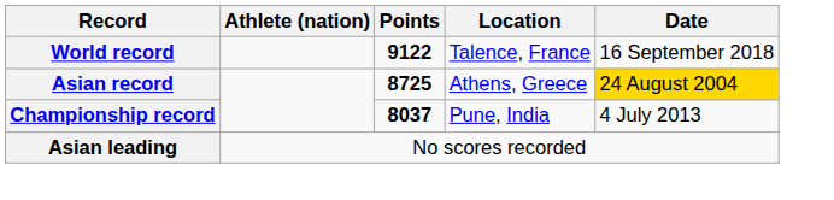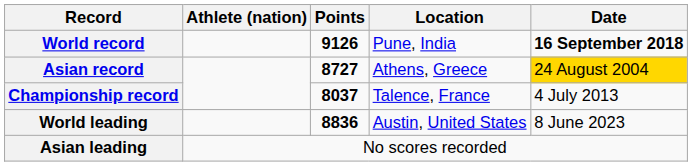 <table class="wikitable">
 <tr>
 <th scope="col">Record</th>
 <th scope="col">Athlete (nation)</th>
 <th scope="col">Points</th>
 <th scope="col">Location</th>
 <th scope="col">Date</th>
 </tr>
 <tr>
 <th scope="row"><a href='#'>World record</a></th>
 <td></td>
-<td align="center"><strong>9122</strong></td>
-<td><a href='#'>Talence</a>, <a href='#'>France</a></td>
-<td>16 September 2018</td>
+<td align="center"><strong>9126</strong></td>
+<td><a href='#'>Pune</a>, <a href='#'>India</a></td>
+<td><strong>16 September 2018</strong></td>
 </tr>
 <tr>
 <th scope="row"><a href='#'>Asian record</a></th>
 <td rowspan="2"></td>
-<td align="center"><strong>8725</strong></td>
+<td align="center"><strong>8727</strong></td>
 <td><a href='#'>Athens</a>, <a href='#'>Greece</a></td>
 <td style="background: gold;">24 August 2004</td>
 </tr>
 <tr>
 <th><a href='#'>Championship record</a></th>
 <td align="center"><strong>8037</strong></td>
-<td><a href='#'>Pune</a>, <a href='#'>India</a></td>
+<td><a href='#'>Talence</a>, <a href='#'>France</a></td>
 <td>4 July 2013</td>
+</tr>
+<tr>
+<th scope="row">World leading</th>
+<td></td>
+<td align="center"><strong>8836</strong></td>
+<td><a href='#'>Austin</a>, <a href='#'>United States</a></td>
+<td>8 June 2023</td>
 </tr>
 <tr>
 <th scope="row">Asian leading</th>
 <td colspan="4" align="center">No scores recorded</td>
 </tr>
 </table>
